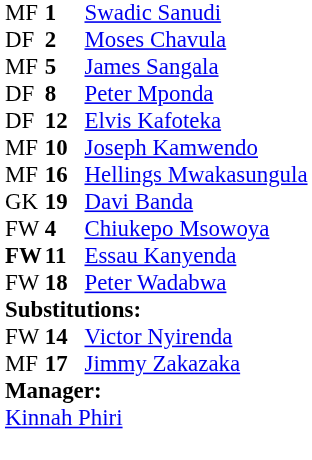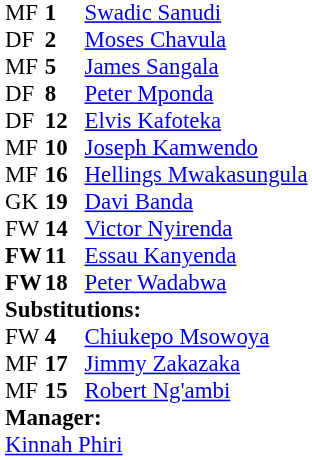 <table style="font-size: 90%" cellspacing="0" cellpadding="0" align="center">
 <tr>
 <th width=25></th>
 <th width=25></th>
 </tr>
 <tr>
 <td>MF</td>
 <td><strong>1</strong></td>
 <td><a href='#'>Swadic Sanudi</a></td>
 </tr>
 <tr>
 <td>DF</td>
 <td><strong>2</strong></td>
 <td><a href='#'>Moses Chavula</a></td>
 <td></td>
 </tr>
 <tr>
 <td>MF</td>
 <td><strong>5</strong></td>
 <td><a href='#'>James Sangala</a></td>
 </tr>
 <tr>
 <td>DF</td>
 <td><strong>8</strong></td>
 <td><a href='#'>Peter Mponda</a></td>
 </tr>
 <tr>
 <td>DF</td>
 <td><strong>12</strong></td>
 <td><a href='#'>Elvis Kafoteka</a></td>
 </tr>
 <tr>
 <td>MF</td>
 <td><strong>10</strong></td>
 <td><a href='#'>Joseph Kamwendo</a></td>
 <td></td>
 <td></td>
 </tr>
 <tr>
 <td>MF</td>
 <td><strong>16</strong></td>
 <td><a href='#'>Hellings Mwakasungula</a></td>
 </tr>
 <tr>
 <td>GK</td>
 <td><strong>19</strong></td>
 <td><a href='#'>Davi Banda</a></td>
 <td></td>
 </tr>
 <tr>
 <td>FW</td>
-<td><strong>4</strong></td>
-<td><a href='#'>Chiukepo Msowoya</a></td>
+<td><strong>14</strong></td>
+<td><a href='#'>Victor Nyirenda</a></td>
 <td></td>
 <td></td>
 </tr>
 <tr>
 <td><strong>FW</strong></td>
 <td><strong>11</strong></td>
 <td><a href='#'>Essau Kanyenda</a></td>
 </tr>
 <tr>
-<td>FW</td>
+<td><strong>FW</strong></td>
 <td><strong>18</strong></td>
 <td><a href='#'>Peter Wadabwa</a></td>
 <td></td>
 <td></td>
 </tr>
 <tr>
 <td colspan=3><strong>Substitutions:</strong></td>
 </tr>
 <tr>
 <td>FW</td>
-<td><strong>14</strong></td>
-<td><a href='#'>Victor Nyirenda</a></td>
+<td><strong>4</strong></td>
+<td><a href='#'>Chiukepo Msowoya</a></td>
 <td></td>
 <td></td>
 </tr>
 <tr>
 <td>MF</td>
 <td><strong>17</strong></td>
 <td><a href='#'>Jimmy Zakazaka</a></td>
 <td></td>
 <td></td>
 </tr>
 <tr>
+<td>MF</td>
+<td><strong>15</strong></td>
+<td><a href='#'>Robert Ng'ambi</a></td>
+<td></td>
+<td></td>
+</tr>
+<tr>
 <td colspan=3><strong>Manager:</strong></td>
 </tr>
 <tr>
 <td colspan=3><a href='#'>Kinnah Phiri</a></td>
 </tr>
 </table>
